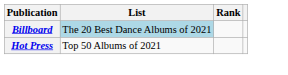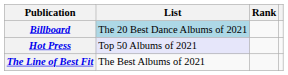 <table class="wikitable sortable plainrowheaders">
 <tr>
 <th scope="col">Publication</th>
 <th scope="col">List</th>
 <th scope="col">Rank</th>
 <th scope="col" class="unsortable"></th>
 </tr>
 <tr>
 <th scope="row"><em><a href='#'>Billboard</a></em></th>
 <td style="background: lightblue;">The 20 Best Dance Albums of 2021</td>
 <td></td>
 <td></td>
 </tr>
 <tr>
 <th scope="row"><em><a href='#'>Hot Press</a></em></th>
-<td>Top 50 Albums of 2021</td>
+<td style="background: lavender;">Top 50 Albums of 2021</td>
+<td></td>
+<td></td>
+</tr>
+<tr>
+<th scope="row"><em><a href='#'>The Line of Best Fit</a></em></th>
+<td>The Best Albums of 2021</td>
 <td></td>
 <td></td>
 </tr>
 </table>
